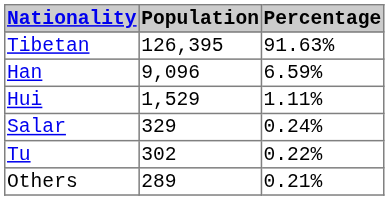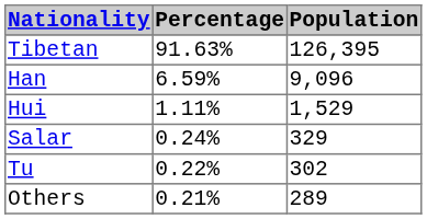 <table border=1 style="border-collapse: collapse;">
 <tr bgcolor=cccccc>
 <th><a href='#'>Nationality</a></th>
+<th>Percentage</th>
 <th>Population</th>
-<th>Percentage</th>
 </tr>
 <tr>
 <td><a href='#'>Tibetan</a></td>
+<td>91.63%</td>
 <td>126,395</td>
-<td>91.63%</td>
 </tr>
 <tr>
 <td><a href='#'>Han</a></td>
+<td>6.59%</td>
 <td>9,096</td>
-<td>6.59%</td>
 </tr>
 <tr>
 <td><a href='#'>Hui</a></td>
+<td>1.11%</td>
 <td>1,529</td>
-<td>1.11%</td>
 </tr>
 <tr>
 <td><a href='#'>Salar</a></td>
+<td>0.24%</td>
 <td>329</td>
-<td>0.24%</td>
 </tr>
 <tr>
 <td><a href='#'>Tu</a></td>
+<td>0.22%</td>
 <td>302</td>
-<td>0.22%</td>
 </tr>
 <tr>
 <td>Others</td>
+<td>0.21%</td>
 <td>289</td>
-<td>0.21%</td>
 </tr>
 </table>
